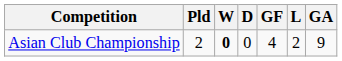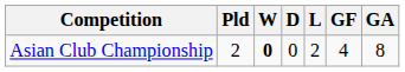 <table class="wikitable">
 <tr>
 <th>Competition</th>
 <th>Pld</th>
 <th>W</th>
 <th>D</th>
+<th>L</th>
 <th>GF</th>
-<th>L</th>
 <th>GA</th>
 </tr>
 <tr>
 <td><a href='#'>Asian Club Championship</a></td>
 <td style="text-align:center;">2</td>
 <td style="text-align:center;"><strong>0</strong></td>
 <td style="text-align:center;">0</td>
+<td style="text-align:center;">2</td>
 <td style="text-align:center;">4</td>
-<td style="text-align:center;">2</td>
-<td style="text-align:center;">9</td>
+<td style="text-align:center;">8</td>
 </tr>
 </table>
